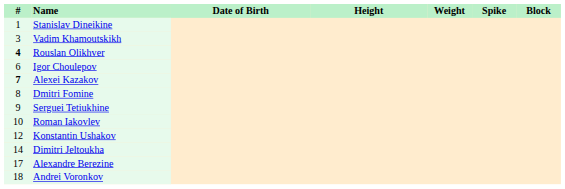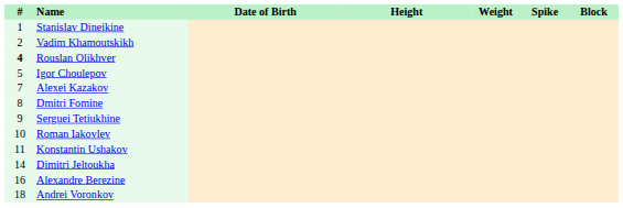 <table border=0 cellpadding=2 cellspacing=0  |- bgcolor=#FFECCE style=text-align:center; font-size:90%; width=100%>
 <tr bgcolor=#BBF0C9>
 <th width=5%>#</th>
 <th width=25% align=left>Name</th>
 <th width=25%>Date of Birth</th>
 <th width=21%>Height</th>
 <th width=8%>Weight</th>
 <th width=8%>Spike</th>
 <th width=8%>Block</th>
 </tr>
 <tr bgcolor=#E7FAEC>
 <td>1</td>
 <td align="left"><a href='#'>Stanislav Dineikine</a></td>
 </tr>
 <tr bgcolor=#E7FAEC>
-<td>3</td>
+<td>2</td>
 <td align="left"><a href='#'>Vadim Khamoutskikh</a></td>
 </tr>
 <tr bgcolor=#E7FAEC>
 <td><strong>4</strong></td>
 <td align="left"><a href='#'>Rouslan Olikhver</a></td>
 </tr>
 <tr bgcolor=#E7FAEC>
-<td>6</td>
+<td>5</td>
 <td align="left"><a href='#'>Igor Choulepov</a></td>
 </tr>
 <tr bgcolor=#E7FAEC>
-<td><strong>7</strong></td>
+<td>7</td>
 <td align="left"><a href='#'>Alexei Kazakov</a></td>
 </tr>
 <tr bgcolor=#E7FAEC>
 <td>8</td>
 <td align="left"><a href='#'>Dmitri Fomine</a></td>
 </tr>
 <tr bgcolor=#E7FAEC>
 <td>9</td>
 <td align="left"><a href='#'>Serguei Tetiukhine</a></td>
 </tr>
 <tr bgcolor=#E7FAEC>
 <td>10</td>
 <td align="left"><a href='#'>Roman Iakovlev</a></td>
 </tr>
 <tr bgcolor=#E7FAEC>
-<td>12</td>
+<td>11</td>
 <td align="left"><a href='#'>Konstantin Ushakov</a></td>
 </tr>
 <tr bgcolor=#E7FAEC>
 <td>14</td>
 <td align="left"><a href='#'>Dimitri Jeltoukha</a></td>
 </tr>
 <tr bgcolor=#E7FAEC>
-<td>17</td>
+<td>16</td>
 <td align="left"><a href='#'>Alexandre Berezine</a></td>
 </tr>
 <tr bgcolor=#E7FAEC>
 <td>18</td>
 <td align="left"><a href='#'>Andrei Voronkov</a></td>
 </tr>
 </table>
